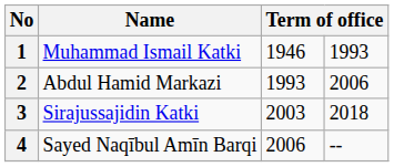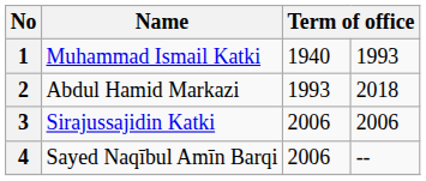 <table class="wikitable">
 <tr>
 <th>No</th>
 <th>Name<br></th>
 <th colspan=2>Term of office</th>
 </tr>
 <tr>
 <th>1</th>
 <td><a href='#'>Muhammad Ismail Katki</a> <br></td>
-<td>1946</td>
+<td>1940</td>
 <td> 1993</td>
 </tr>
 <tr>
 <th>2</th>
 <td>Abdul Hamid Markazi<br></td>
 <td> 1993</td>
-<td>2006</td>
+<td>2018</td>
 </tr>
 <tr>
 <th>3</th>
 <td><a href='#'>Sirajussajidin Katki</a><br></td>
-<td>2003</td>
-<td>2018</td>
+<td>2006</td>
+<td>2006</td>
 </tr>
 <tr>
 <th>4</th>
 <td>Sayed Naqībul Amīn Barqi<br></td>
 <td>2006</td>
 <td>--</td>
 </tr>
 <tr>
 </tr>
 </table>
